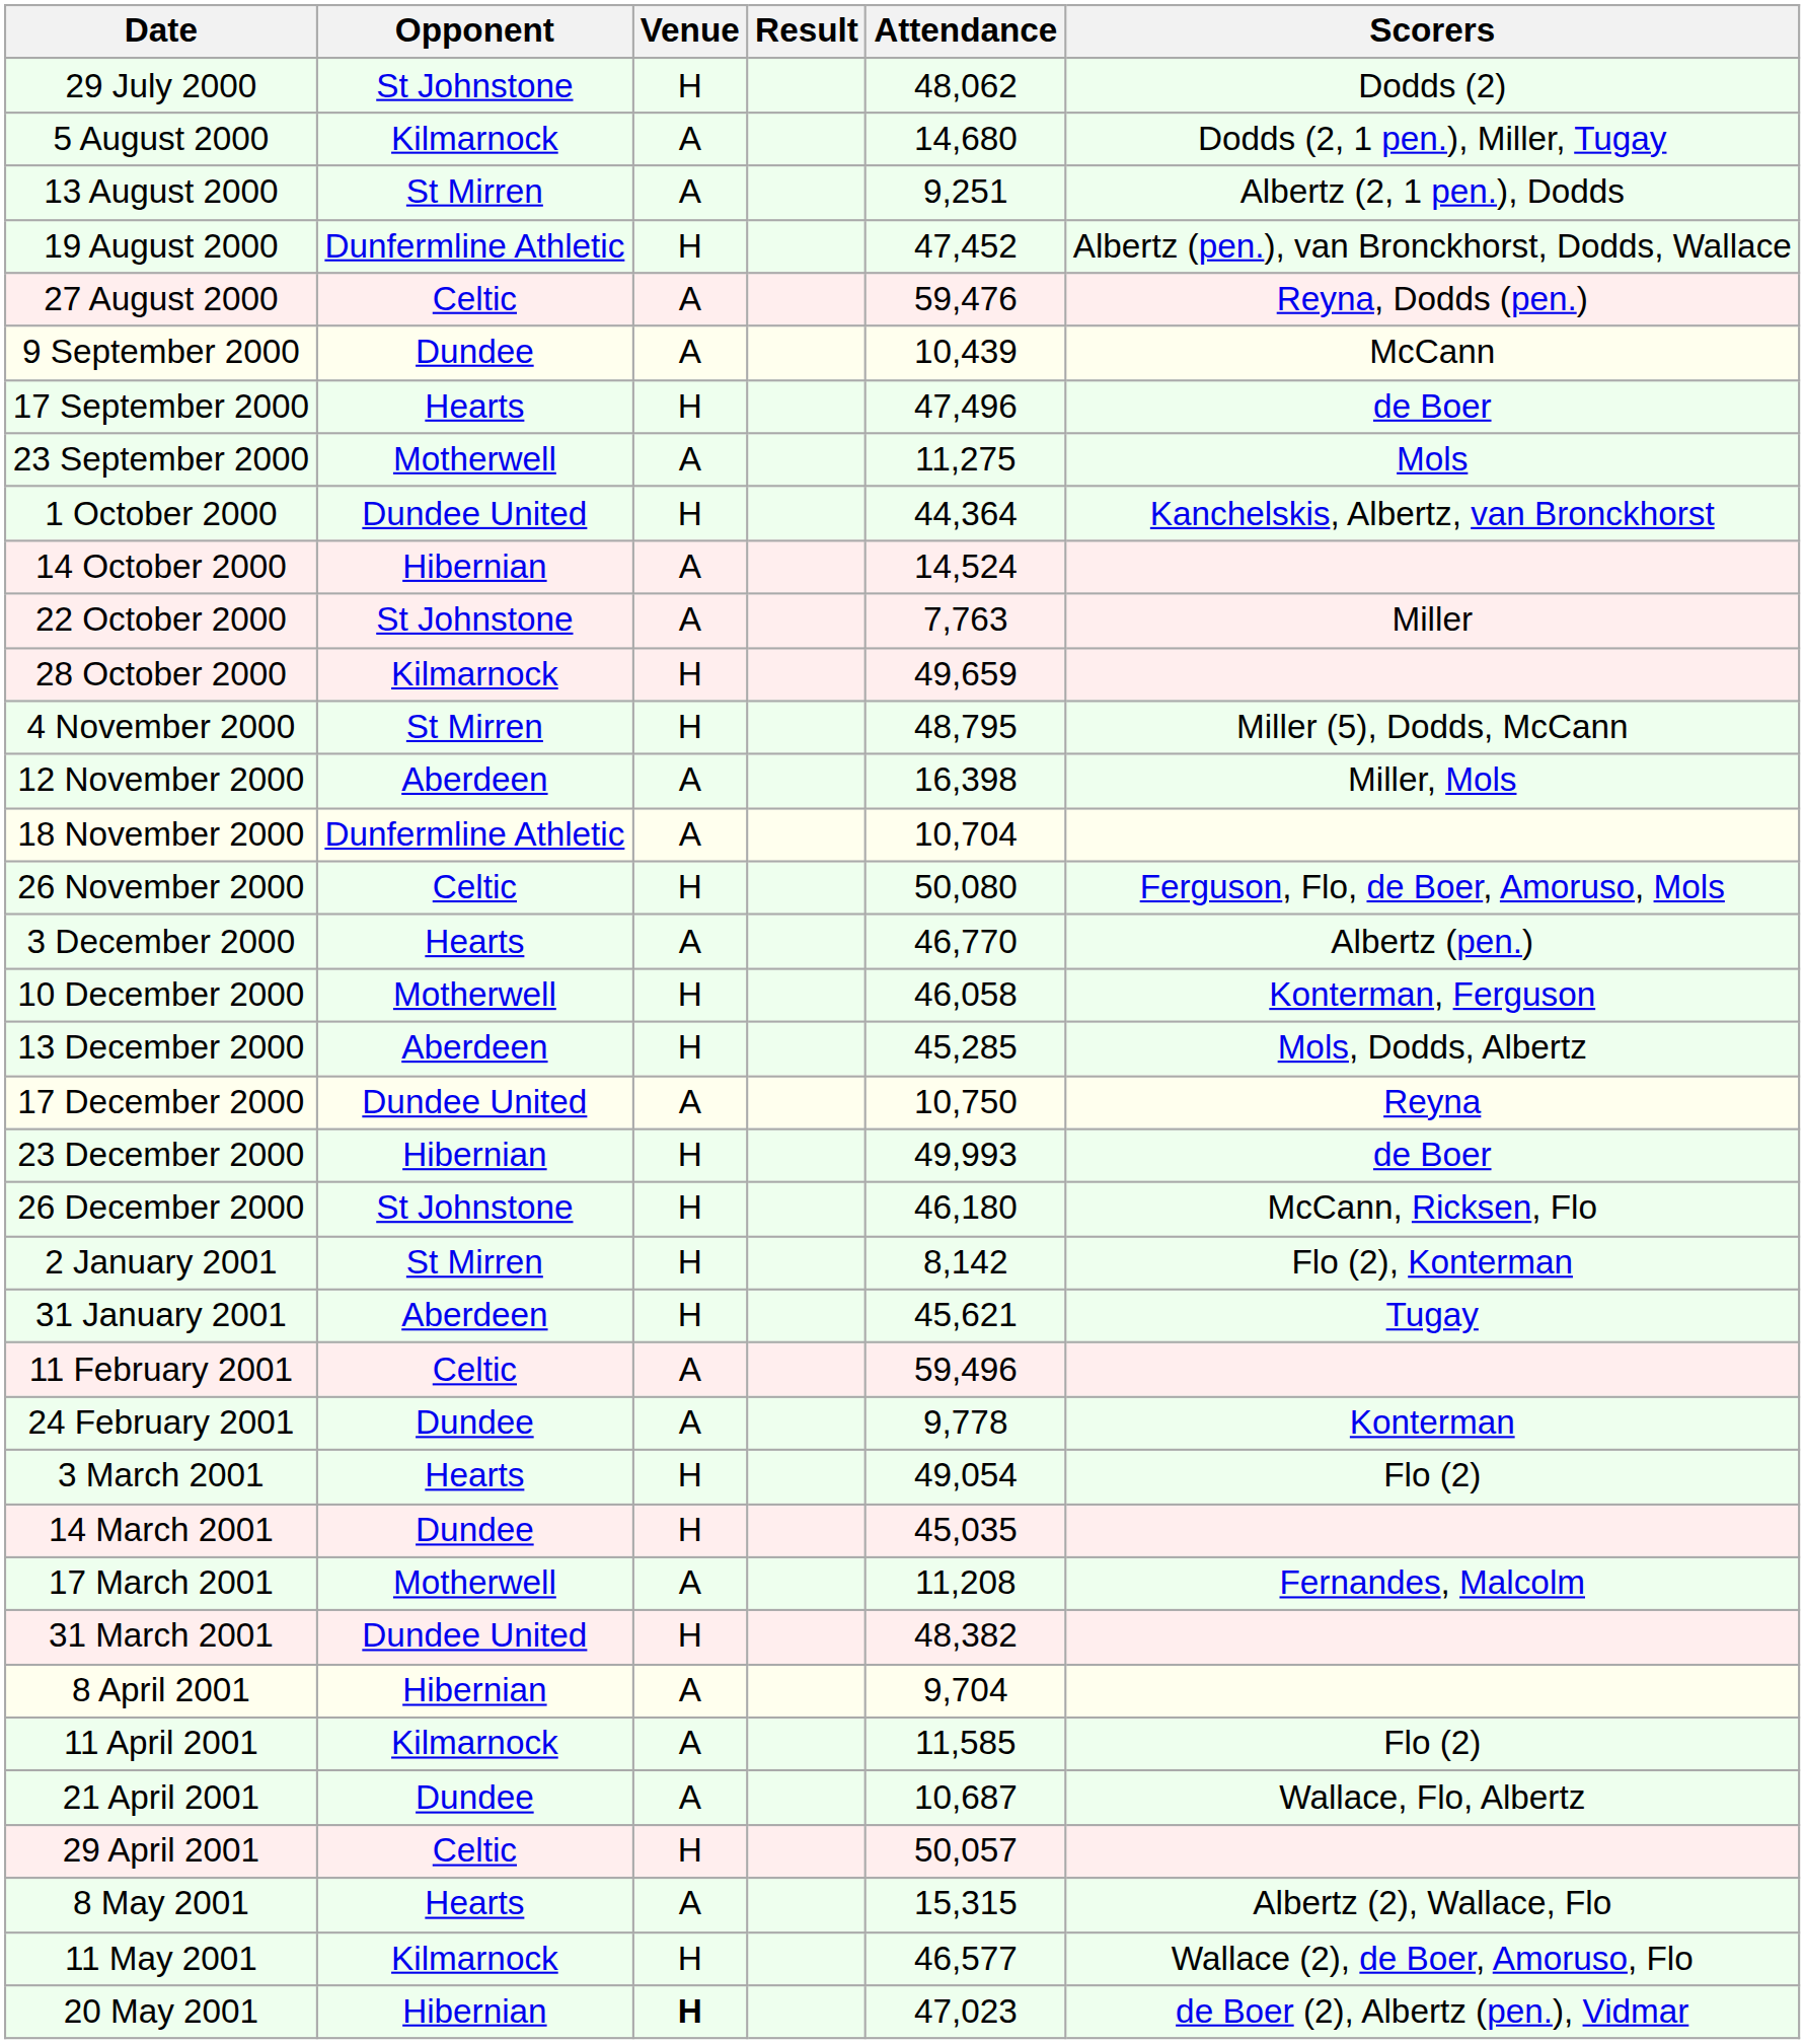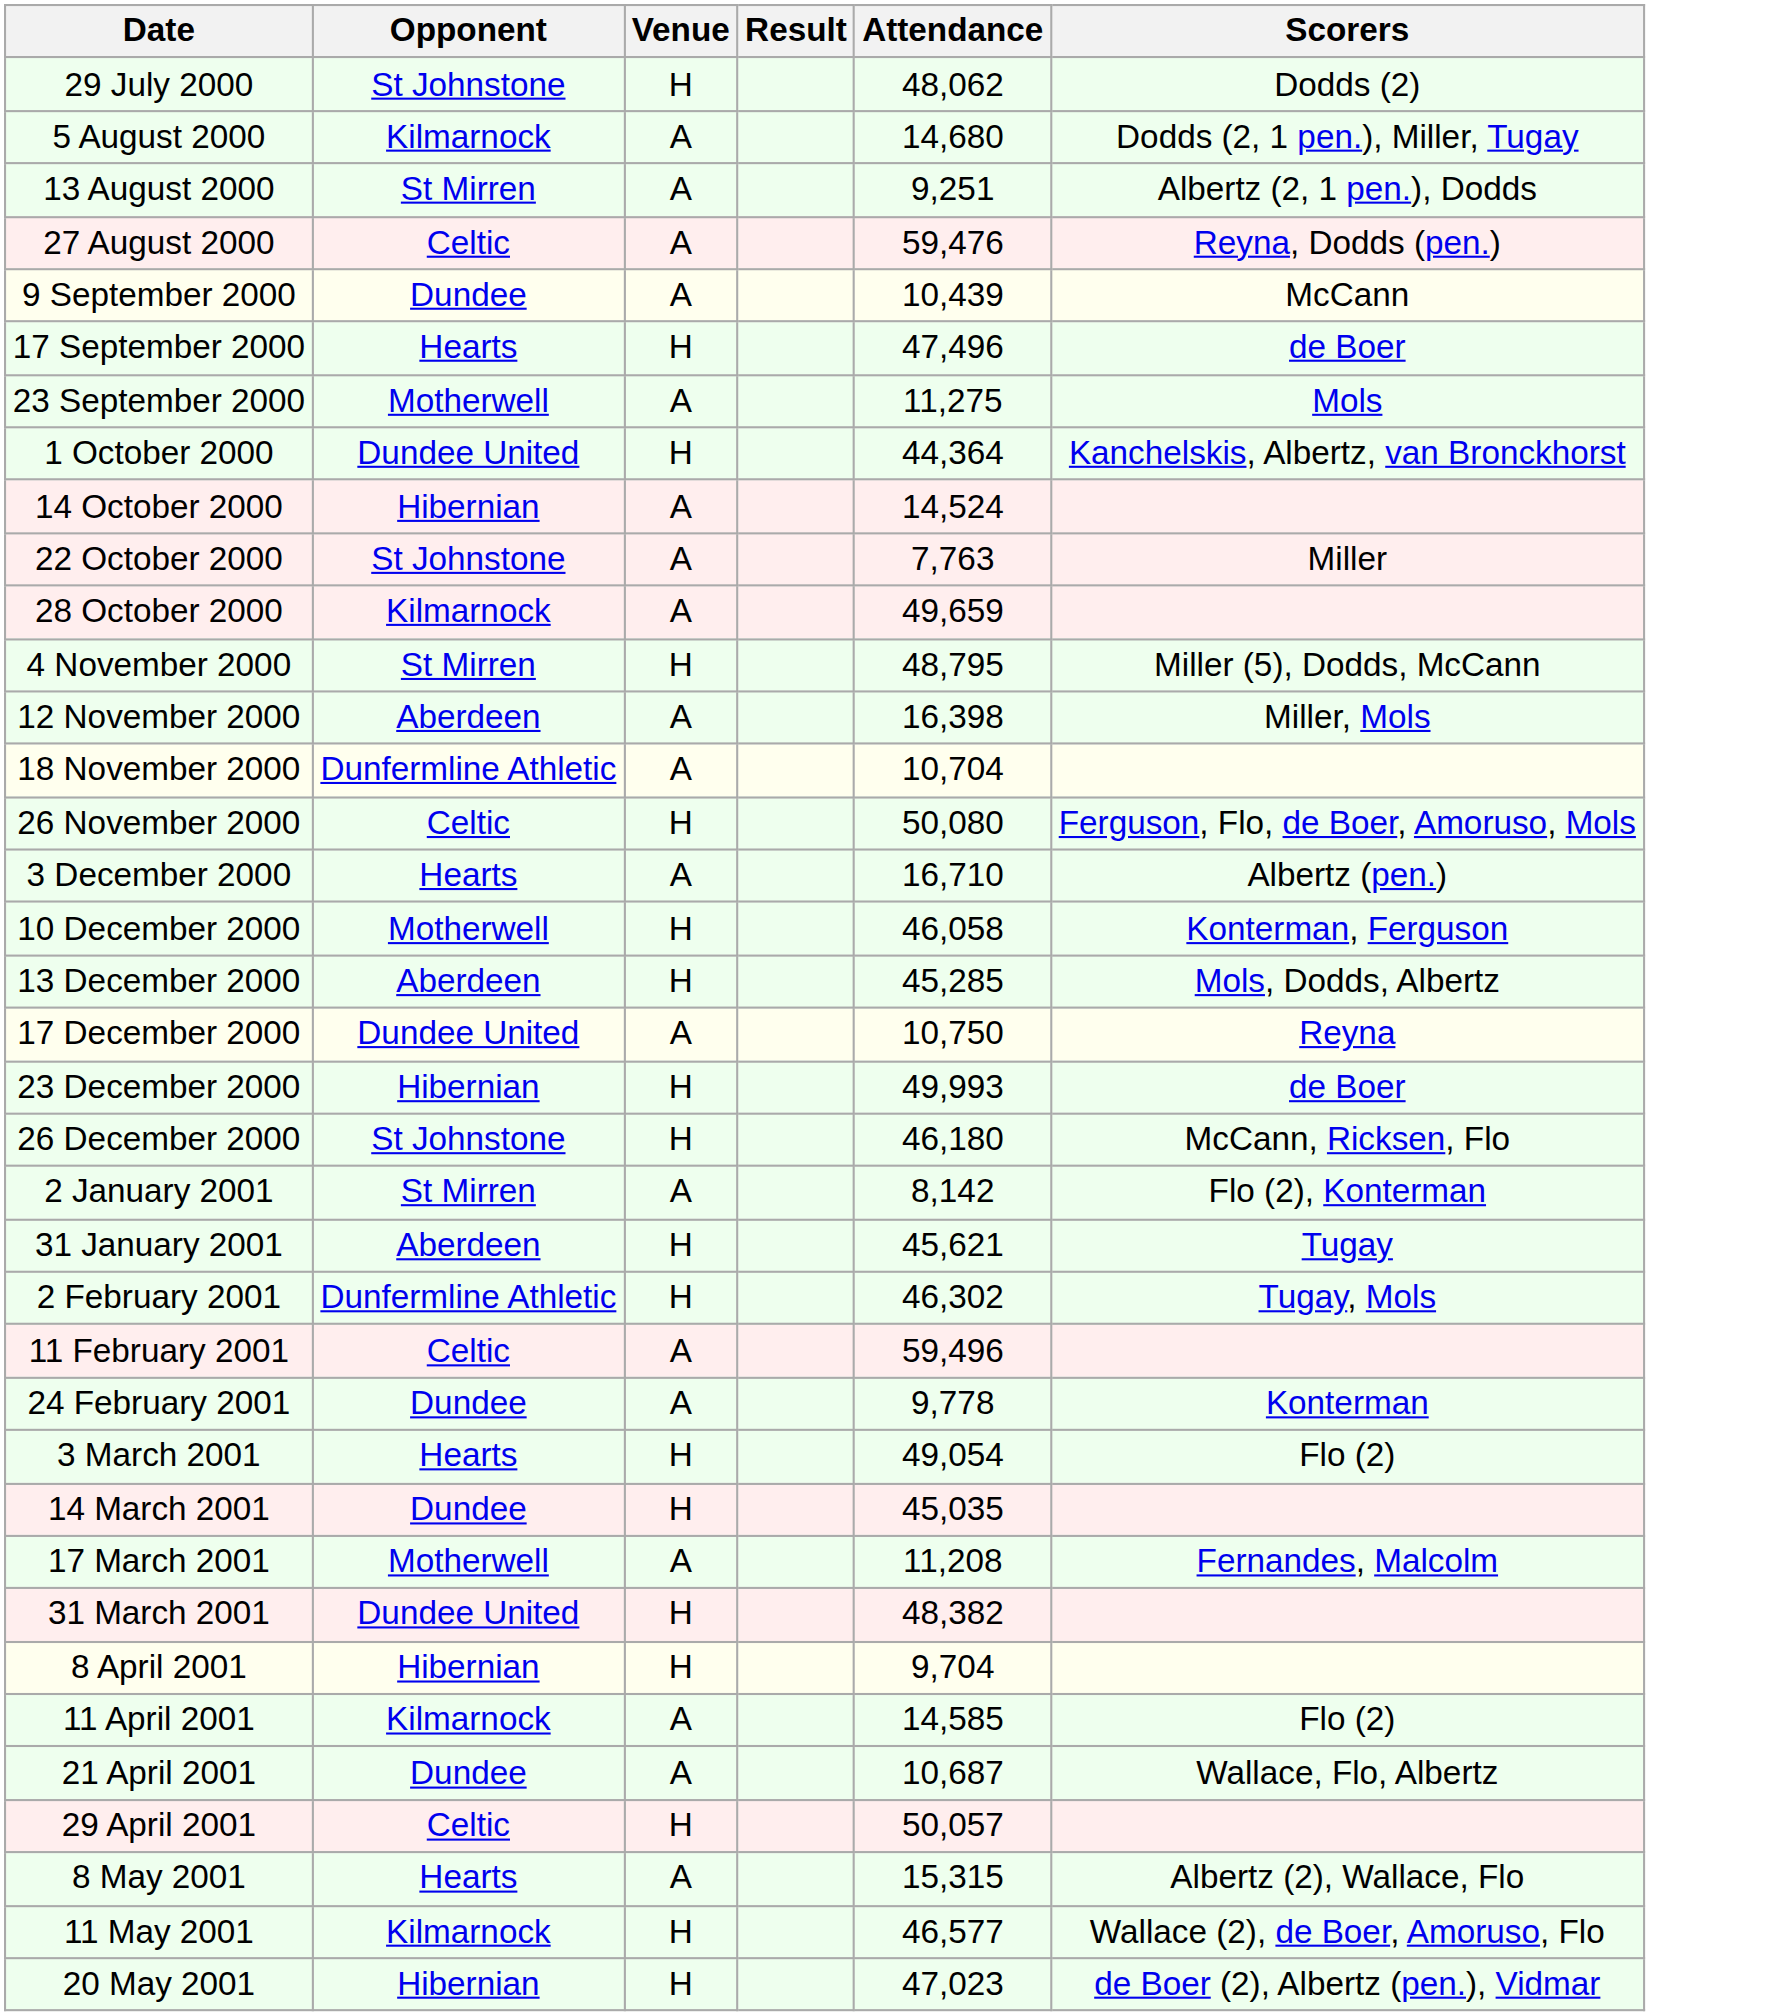 <table class="wikitable sortable" style="font-size:100%; text-align:center">
 <tr>
 <th>Date</th>
 <th>Opponent</th>
 <th>Venue</th>
 <th>Result</th>
 <th>Attendance</th>
 <th>Scorers</th>
 </tr>
 <tr bgcolor = "#EEFFEE">
 <td>29 July 2000</td>
 <td><a href='#'>St Johnstone</a></td>
 <td>H</td>
 <td></td>
 <td>48,062</td>
 <td>Dodds (2)</td>
 </tr>
 <tr bgcolor = "#EEFFEE">
 <td>5 August 2000</td>
 <td><a href='#'>Kilmarnock</a></td>
 <td>A</td>
 <td></td>
 <td>14,680</td>
 <td>Dodds (2, 1 <a href='#'>pen.</a>), Miller, <a href='#'>Tugay</a></td>
 </tr>
 <tr bgcolor = "#EEFFEE">
 <td>13 August 2000</td>
 <td><a href='#'>St Mirren</a></td>
 <td>A</td>
 <td></td>
 <td>9,251</td>
 <td>Albertz (2, 1 <a href='#'>pen.</a>), Dodds</td>
-</tr>
-<tr bgcolor = "#EEFFEE">
-<td>19 August 2000</td>
-<td><a href='#'>Dunfermline Athletic</a></td>
-<td>H</td>
-<td></td>
-<td>47,452</td>
-<td>Albertz (<a href='#'>pen.</a>), van Bronckhorst, Dodds, Wallace</td>
 </tr>
 <tr bgcolor = "#FFEEEE">
 <td>27 August 2000</td>
 <td><a href='#'>Celtic</a></td>
 <td>A</td>
 <td></td>
 <td>59,476</td>
 <td><a href='#'>Reyna</a>, Dodds (<a href='#'>pen.</a>)</td>
 </tr>
 <tr bgcolor = "#FFFFEE">
 <td>9 September 2000</td>
 <td><a href='#'>Dundee</a></td>
 <td>A</td>
 <td></td>
 <td>10,439</td>
 <td>McCann</td>
 </tr>
 <tr bgcolor = "#EEFFEE">
 <td>17 September 2000</td>
 <td><a href='#'>Hearts</a></td>
 <td>H</td>
 <td></td>
 <td>47,496</td>
 <td><a href='#'>de Boer</a></td>
 </tr>
 <tr bgcolor = "#EEFFEE">
 <td>23 September 2000</td>
 <td><a href='#'>Motherwell</a></td>
 <td>A</td>
 <td></td>
 <td>11,275</td>
 <td><a href='#'>Mols</a></td>
 </tr>
 <tr bgcolor = "#EEFFEE">
 <td>1 October 2000</td>
 <td><a href='#'>Dundee United</a></td>
 <td>H</td>
 <td></td>
 <td>44,364</td>
 <td><a href='#'>Kanchelskis</a>, Albertz, <a href='#'>van Bronckhorst</a></td>
 </tr>
 <tr bgcolor = "#FFEEEE">
 <td>14 October 2000</td>
 <td><a href='#'>Hibernian</a></td>
 <td>A</td>
 <td></td>
 <td>14,524</td>
 <td></td>
 </tr>
 <tr bgcolor = "#FFEEEE">
 <td>22 October 2000</td>
 <td><a href='#'>St Johnstone</a></td>
 <td>A</td>
 <td></td>
 <td>7,763</td>
 <td>Miller</td>
 </tr>
 <tr bgcolor = "#FFEEEE">
 <td>28 October 2000</td>
 <td><a href='#'>Kilmarnock</a></td>
-<td>H</td>
+<td>A</td>
 <td></td>
 <td>49,659</td>
 <td></td>
 </tr>
 <tr bgcolor = "#EEFFEE">
 <td>4 November 2000</td>
 <td><a href='#'>St Mirren</a></td>
 <td>H</td>
 <td></td>
 <td>48,795</td>
 <td>Miller (5), Dodds, McCann</td>
 </tr>
 <tr bgcolor = "#EEFFEE">
 <td>12 November 2000</td>
 <td><a href='#'>Aberdeen</a></td>
 <td>A</td>
 <td></td>
 <td>16,398</td>
 <td>Miller, <a href='#'>Mols</a></td>
 </tr>
 <tr bgcolor = "#FFFFEE">
 <td>18 November 2000</td>
 <td><a href='#'>Dunfermline Athletic</a></td>
 <td>A</td>
 <td></td>
 <td>10,704</td>
 <td></td>
 </tr>
 <tr bgcolor = "#EEFFEE">
 <td>26 November 2000</td>
 <td><a href='#'>Celtic</a></td>
 <td>H</td>
 <td></td>
 <td>50,080</td>
 <td><a href='#'>Ferguson</a>, Flo, <a href='#'>de Boer</a>, <a href='#'>Amoruso</a>, <a href='#'>Mols</a></td>
 </tr>
 <tr bgcolor = "#EEFFEE">
 <td>3 December 2000</td>
 <td><a href='#'>Hearts</a></td>
 <td>A</td>
 <td></td>
-<td>46,770</td>
+<td>16,710</td>
 <td>Albertz (<a href='#'>pen.</a>)</td>
 </tr>
 <tr bgcolor = "#EEFFEE">
 <td>10 December 2000</td>
 <td><a href='#'>Motherwell</a></td>
 <td>H</td>
 <td></td>
 <td>46,058</td>
 <td><a href='#'>Konterman</a>, <a href='#'>Ferguson</a></td>
 </tr>
 <tr bgcolor = "#EEFFEE">
 <td>13 December 2000</td>
 <td><a href='#'>Aberdeen</a></td>
 <td>H</td>
 <td></td>
 <td>45,285</td>
 <td><a href='#'>Mols</a>, Dodds, Albertz</td>
 </tr>
 <tr bgcolor = "#FFFFEE">
 <td>17 December 2000</td>
 <td><a href='#'>Dundee United</a></td>
 <td>A</td>
 <td></td>
 <td>10,750</td>
 <td><a href='#'>Reyna</a></td>
 </tr>
 <tr bgcolor = "#EEFFEE">
 <td>23 December 2000</td>
 <td><a href='#'>Hibernian</a></td>
 <td>H</td>
 <td></td>
 <td>49,993</td>
 <td><a href='#'>de Boer</a></td>
 </tr>
 <tr bgcolor = "#EEFFEE">
 <td>26 December 2000</td>
 <td><a href='#'>St Johnstone</a></td>
 <td>H</td>
 <td></td>
 <td>46,180</td>
 <td>McCann, <a href='#'>Ricksen</a>, Flo</td>
 </tr>
 <tr bgcolor = "#EEFFEE">
 <td>2 January 2001</td>
 <td><a href='#'>St Mirren</a></td>
-<td>H</td>
+<td>A</td>
 <td></td>
 <td>8,142</td>
 <td>Flo (2), <a href='#'>Konterman</a></td>
 </tr>
 <tr bgcolor = "#EEFFEE">
 <td>31 January 2001</td>
 <td><a href='#'>Aberdeen</a></td>
 <td>H</td>
 <td></td>
 <td>45,621</td>
 <td><a href='#'>Tugay</a></td>
+</tr>
+<tr bgcolor = "#EEFFEE">
+<td>2 February 2001</td>
+<td><a href='#'>Dunfermline Athletic</a></td>
+<td>H</td>
+<td></td>
+<td>46,302</td>
+<td><a href='#'>Tugay</a>, <a href='#'>Mols</a></td>
 </tr>
 <tr bgcolor = "#FFEEEE">
 <td>11 February 2001</td>
 <td><a href='#'>Celtic</a></td>
 <td>A</td>
 <td></td>
 <td>59,496</td>
 <td></td>
 </tr>
 <tr bgcolor = "#EEFFEE">
 <td>24 February 2001</td>
 <td><a href='#'>Dundee</a></td>
 <td>A</td>
 <td></td>
 <td>9,778</td>
 <td><a href='#'>Konterman</a></td>
 </tr>
 <tr bgcolor = "#EEFFEE">
 <td>3 March 2001</td>
 <td><a href='#'>Hearts</a></td>
 <td>H</td>
 <td></td>
 <td>49,054</td>
 <td>Flo (2)</td>
 </tr>
 <tr bgcolor = "#FFEEEE">
 <td>14 March 2001</td>
 <td><a href='#'>Dundee</a></td>
 <td>H</td>
 <td></td>
 <td>45,035</td>
 <td></td>
 </tr>
 <tr bgcolor = "#EEFFEE">
 <td>17 March 2001</td>
 <td><a href='#'>Motherwell</a></td>
 <td>A</td>
 <td></td>
 <td>11,208</td>
 <td><a href='#'>Fernandes</a>, <a href='#'>Malcolm</a></td>
 </tr>
 <tr bgcolor = "#FFEEEE">
 <td>31 March 2001</td>
 <td><a href='#'>Dundee United</a></td>
 <td>H</td>
 <td></td>
 <td>48,382</td>
 <td></td>
 </tr>
 <tr bgcolor = "#FFFFEE">
 <td>8 April 2001</td>
 <td><a href='#'>Hibernian</a></td>
-<td>A</td>
+<td>H</td>
 <td></td>
 <td>9,704</td>
 <td></td>
 </tr>
 <tr bgcolor = "#EEFFEE">
 <td>11 April 2001</td>
 <td><a href='#'>Kilmarnock</a></td>
 <td>A</td>
 <td></td>
-<td>11,585</td>
+<td>14,585</td>
 <td>Flo (2)</td>
 </tr>
 <tr bgcolor = "#EEFFEE">
 <td>21 April 2001</td>
 <td><a href='#'>Dundee</a></td>
 <td>A</td>
 <td></td>
 <td>10,687</td>
 <td>Wallace, Flo, Albertz</td>
 </tr>
 <tr bgcolor = "#FFEEEE">
 <td>29 April 2001</td>
 <td><a href='#'>Celtic</a></td>
 <td>H</td>
 <td></td>
 <td>50,057</td>
 <td></td>
 </tr>
 <tr bgcolor = "#EEFFEE">
 <td>8 May 2001</td>
 <td><a href='#'>Hearts</a></td>
 <td>A</td>
 <td></td>
 <td>15,315</td>
 <td>Albertz (2), Wallace, Flo</td>
 </tr>
 <tr bgcolor = "#EEFFEE">
 <td>11 May 2001</td>
 <td><a href='#'>Kilmarnock</a></td>
 <td>H</td>
 <td></td>
 <td>46,577</td>
 <td>Wallace (2), <a href='#'>de Boer</a>, <a href='#'>Amoruso</a>, Flo</td>
 </tr>
 <tr bgcolor = "#EEFFEE">
 <td>20 May 2001</td>
 <td><a href='#'>Hibernian</a></td>
-<td><strong>H</strong></td>
+<td>H</td>
 <td></td>
 <td>47,023</td>
 <td><a href='#'>de Boer</a> (2), Albertz (<a href='#'>pen.</a>), <a href='#'>Vidmar</a></td>
 </tr>
 </table>
